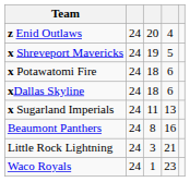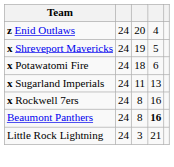 <table class="wikitable" style="text-align:center">
 <tr>
 <th>Team</th>
 <th></th>
 <th></th>
 <th></th>
 <th></th>
 </tr>
 <tr>
 <td align=left><strong>z</strong>  <a href='#'>Enid Outlaws</a></td>
 <td>24</td>
 <td>20</td>
 <td>4</td>
 <td></td>
 </tr>
 <tr>
 <td align=left><strong>x</strong> <a href='#'>Shreveport Mavericks</a></td>
 <td>24</td>
 <td>19</td>
 <td>5</td>
 <td></td>
 </tr>
 <tr>
 <td align=left><strong>x</strong> Potawatomi Fire</td>
 <td>24</td>
 <td>18</td>
 <td>6</td>
 <td></td>
 </tr>
 <tr>
-<td align=left><strong>x</strong><a href='#'>Dallas Skyline</a></td>
-<td>24</td>
-<td>18</td>
-<td>6</td>
-<td></td>
-</tr>
-<tr>
 <td align=left><strong>x</strong> Sugarland Imperials</td>
 <td>24</td>
 <td>11</td>
 <td>13</td>
 <td></td>
 </tr>
 <tr>
+<td align=left><strong>x</strong> Rockwell 7ers</td>
+<td>24</td>
+<td>8</td>
+<td>16</td>
+<td></td>
+</tr>
+<tr>
 <td align=left><a href='#'>Beaumont Panthers</a></td>
 <td>24</td>
 <td>8</td>
-<td>16</td>
+<td><strong>16</strong></td>
 <td></td>
 </tr>
 <tr>
 <td align=left>Little Rock Lightning</td>
 <td>24</td>
 <td>3</td>
 <td>21</td>
 <td></td>
 </tr>
-<tr>
-<td align=left><a href='#'>Waco Royals</a></td>
-<td>24</td>
-<td>1</td>
-<td>23</td>
-<td></td>
-</tr>
 </table>
